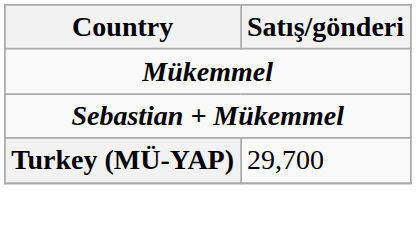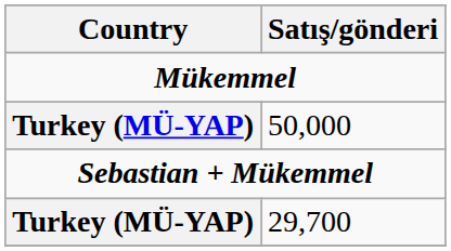 <table class="wikitable plainrowheaders">
 <tr>
 <th scope="col">Country</th>
 <th scope="col">Satış/gönderi</th>
 </tr>
 <tr>
 <td colspan="2" style="text-align:center;"><strong><em>Mükemmel</em></strong></td>
+</tr>
+<tr>
+<th scope="row">Turkey (<a href='#'>MÜ-YAP</a>)</th>
+<td>50,000</td>
 </tr>
 <tr>
 <td colspan="2" style="text-align:center;"><strong><em>Sebastian + Mükemmel</em></strong></td>
 </tr>
 <tr>
 <th scope="row">Turkey (MÜ-YAP)</th>
 <td>29,700</td>
 </tr>
 <tr>
 </tr>
 </table>
